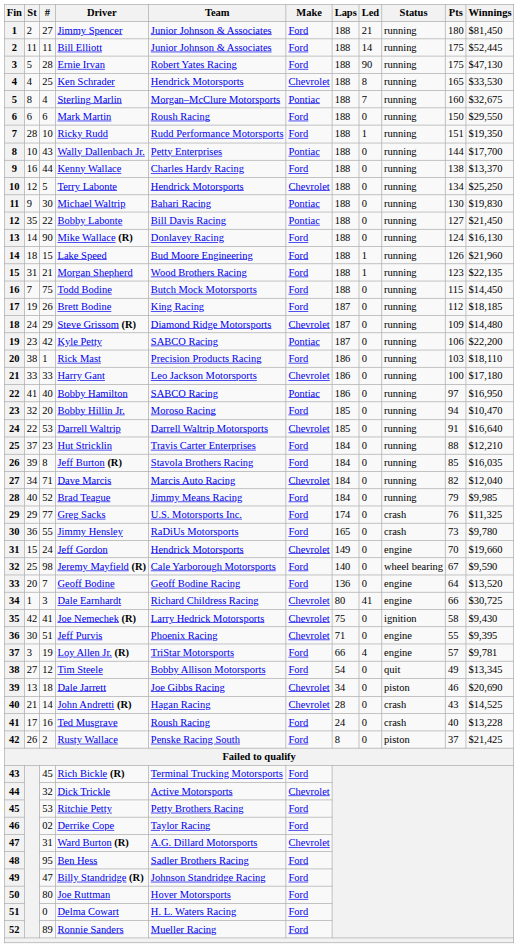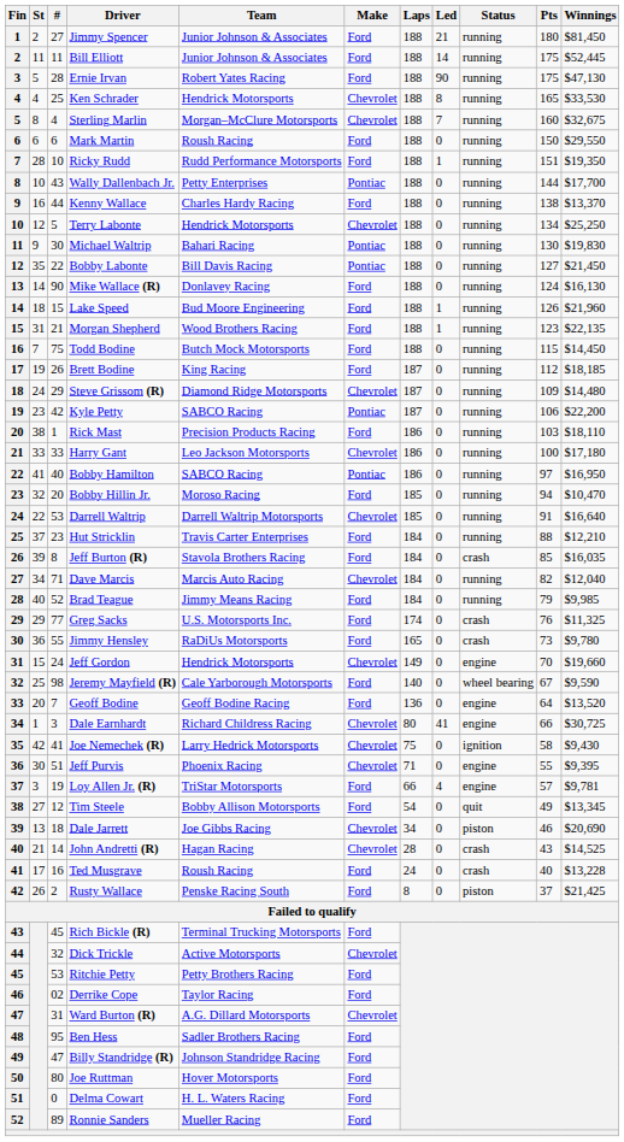 <table class="wikitable" style="font-size:95%">
 <tr>
 <th>Fin</th>
 <th>St</th>
 <th>#</th>
 <th>Driver</th>
 <th>Team</th>
 <th>Make</th>
 <th>Laps</th>
 <th>Led</th>
 <th>Status</th>
 <th>Pts</th>
 <th>Winnings</th>
 </tr>
 <tr>
 <th>1</th>
 <td>2</td>
 <td>27</td>
 <td><a href='#'>Jimmy Spencer</a></td>
 <td><a href='#'>Junior Johnson & Associates</a></td>
 <td><a href='#'>Ford</a></td>
 <td>188</td>
 <td>21</td>
 <td>running</td>
 <td>180</td>
 <td>$81,450</td>
 </tr>
 <tr>
 <th>2</th>
 <td>11</td>
 <td>11</td>
 <td><a href='#'>Bill Elliott</a></td>
 <td><a href='#'>Junior Johnson & Associates</a></td>
 <td><a href='#'>Ford</a></td>
 <td>188</td>
 <td>14</td>
 <td>running</td>
 <td>175</td>
 <td>$52,445</td>
 </tr>
 <tr>
 <th>3</th>
 <td>5</td>
 <td>28</td>
 <td><a href='#'>Ernie Irvan</a></td>
 <td><a href='#'>Robert Yates Racing</a></td>
 <td><a href='#'>Ford</a></td>
 <td>188</td>
 <td>90</td>
 <td>running</td>
 <td>175</td>
 <td>$47,130</td>
 </tr>
 <tr>
 <th>4</th>
 <td>4</td>
 <td>25</td>
 <td><a href='#'>Ken Schrader</a></td>
 <td><a href='#'>Hendrick Motorsports</a></td>
 <td><a href='#'>Chevrolet</a></td>
 <td>188</td>
 <td>8</td>
 <td>running</td>
 <td>165</td>
 <td>$33,530</td>
 </tr>
 <tr>
 <th>5</th>
 <td>8</td>
 <td>4</td>
 <td><a href='#'>Sterling Marlin</a></td>
 <td><a href='#'>Morgan–McClure Motorsports</a></td>
-<td><a href='#'>Pontiac</a></td>
+<td><a href='#'>Chevrolet</a></td>
 <td>188</td>
 <td>7</td>
 <td>running</td>
 <td>160</td>
 <td>$32,675</td>
 </tr>
 <tr>
 <th>6</th>
 <td>6</td>
 <td>6</td>
 <td><a href='#'>Mark Martin</a></td>
 <td><a href='#'>Roush Racing</a></td>
 <td><a href='#'>Ford</a></td>
 <td>188</td>
 <td>0</td>
 <td>running</td>
 <td>150</td>
 <td>$29,550</td>
 </tr>
 <tr>
 <th>7</th>
 <td>28</td>
 <td>10</td>
 <td><a href='#'>Ricky Rudd</a></td>
 <td><a href='#'>Rudd Performance Motorsports</a></td>
 <td><a href='#'>Ford</a></td>
 <td>188</td>
 <td>1</td>
 <td>running</td>
 <td>151</td>
 <td>$19,350</td>
 </tr>
 <tr>
 <th>8</th>
 <td>10</td>
 <td>43</td>
 <td><a href='#'>Wally Dallenbach Jr.</a></td>
 <td><a href='#'>Petty Enterprises</a></td>
 <td><a href='#'>Pontiac</a></td>
 <td>188</td>
 <td>0</td>
 <td>running</td>
 <td>144</td>
 <td>$17,700</td>
 </tr>
 <tr>
 <th>9</th>
 <td>16</td>
 <td>44</td>
 <td><a href='#'>Kenny Wallace</a></td>
 <td><a href='#'>Charles Hardy Racing</a></td>
 <td><a href='#'>Ford</a></td>
 <td>188</td>
 <td>0</td>
 <td>running</td>
 <td>138</td>
 <td>$13,370</td>
 </tr>
 <tr>
 <th>10</th>
 <td>12</td>
 <td>5</td>
 <td><a href='#'>Terry Labonte</a></td>
 <td><a href='#'>Hendrick Motorsports</a></td>
 <td><a href='#'>Chevrolet</a></td>
 <td>188</td>
 <td>0</td>
 <td>running</td>
 <td>134</td>
 <td>$25,250</td>
 </tr>
 <tr>
 <th>11</th>
 <td>9</td>
 <td>30</td>
 <td><a href='#'>Michael Waltrip</a></td>
 <td><a href='#'>Bahari Racing</a></td>
 <td><a href='#'>Pontiac</a></td>
 <td>188</td>
 <td>0</td>
 <td>running</td>
 <td>130</td>
 <td>$19,830</td>
 </tr>
 <tr>
 <th>12</th>
 <td>35</td>
 <td>22</td>
 <td><a href='#'>Bobby Labonte</a></td>
 <td><a href='#'>Bill Davis Racing</a></td>
 <td><a href='#'>Pontiac</a></td>
 <td>188</td>
 <td>0</td>
 <td>running</td>
 <td>127</td>
 <td>$21,450</td>
 </tr>
 <tr>
 <th>13</th>
 <td>14</td>
 <td>90</td>
 <td><a href='#'>Mike Wallace</a> <strong>(R)</strong></td>
 <td><a href='#'>Donlavey Racing</a></td>
 <td><a href='#'>Ford</a></td>
 <td>188</td>
 <td>0</td>
 <td>running</td>
 <td>124</td>
 <td>$16,130</td>
 </tr>
 <tr>
 <th>14</th>
 <td>18</td>
 <td>15</td>
 <td><a href='#'>Lake Speed</a></td>
 <td><a href='#'>Bud Moore Engineering</a></td>
 <td><a href='#'>Ford</a></td>
 <td>188</td>
 <td>1</td>
 <td>running</td>
 <td>126</td>
 <td>$21,960</td>
 </tr>
 <tr>
 <th>15</th>
 <td>31</td>
 <td>21</td>
 <td><a href='#'>Morgan Shepherd</a></td>
 <td><a href='#'>Wood Brothers Racing</a></td>
 <td><a href='#'>Ford</a></td>
 <td>188</td>
 <td>1</td>
 <td>running</td>
 <td>123</td>
 <td>$22,135</td>
 </tr>
 <tr>
 <th>16</th>
 <td>7</td>
 <td>75</td>
 <td><a href='#'>Todd Bodine</a></td>
 <td><a href='#'>Butch Mock Motorsports</a></td>
 <td><a href='#'>Ford</a></td>
 <td>188</td>
 <td>0</td>
 <td>running</td>
 <td>115</td>
 <td>$14,450</td>
 </tr>
 <tr>
 <th>17</th>
 <td>19</td>
 <td>26</td>
 <td><a href='#'>Brett Bodine</a></td>
 <td><a href='#'>King Racing</a></td>
 <td><a href='#'>Ford</a></td>
 <td>187</td>
 <td>0</td>
 <td>running</td>
 <td>112</td>
 <td>$18,185</td>
 </tr>
 <tr>
 <th>18</th>
 <td>24</td>
 <td>29</td>
 <td><a href='#'>Steve Grissom</a> <strong>(R)</strong></td>
 <td><a href='#'>Diamond Ridge Motorsports</a></td>
 <td><a href='#'>Chevrolet</a></td>
 <td>187</td>
 <td>0</td>
 <td>running</td>
 <td>109</td>
 <td>$14,480</td>
 </tr>
 <tr>
 <th>19</th>
 <td>23</td>
 <td>42</td>
 <td><a href='#'>Kyle Petty</a></td>
 <td><a href='#'>SABCO Racing</a></td>
 <td><a href='#'>Pontiac</a></td>
 <td>187</td>
 <td>0</td>
 <td>running</td>
 <td>106</td>
 <td>$22,200</td>
 </tr>
 <tr>
 <th>20</th>
 <td>38</td>
 <td>1</td>
 <td><a href='#'>Rick Mast</a></td>
 <td><a href='#'>Precision Products Racing</a></td>
 <td><a href='#'>Ford</a></td>
 <td>186</td>
 <td>0</td>
 <td>running</td>
 <td>103</td>
 <td>$18,110</td>
 </tr>
 <tr>
 <th>21</th>
 <td>33</td>
 <td>33</td>
 <td><a href='#'>Harry Gant</a></td>
 <td><a href='#'>Leo Jackson Motorsports</a></td>
 <td><a href='#'>Chevrolet</a></td>
 <td>186</td>
 <td>0</td>
 <td>running</td>
 <td>100</td>
 <td>$17,180</td>
 </tr>
 <tr>
 <th>22</th>
 <td>41</td>
 <td>40</td>
 <td><a href='#'>Bobby Hamilton</a></td>
 <td><a href='#'>SABCO Racing</a></td>
 <td><a href='#'>Pontiac</a></td>
 <td>186</td>
 <td>0</td>
 <td>running</td>
 <td>97</td>
 <td>$16,950</td>
 </tr>
 <tr>
 <th>23</th>
 <td>32</td>
 <td>20</td>
 <td><a href='#'>Bobby Hillin Jr.</a></td>
 <td><a href='#'>Moroso Racing</a></td>
 <td><a href='#'>Ford</a></td>
 <td>185</td>
 <td>0</td>
 <td>running</td>
 <td>94</td>
 <td>$10,470</td>
 </tr>
 <tr>
 <th>24</th>
 <td>22</td>
 <td>53</td>
 <td><a href='#'>Darrell Waltrip</a></td>
 <td><a href='#'>Darrell Waltrip Motorsports</a></td>
 <td><a href='#'>Chevrolet</a></td>
 <td>185</td>
 <td>0</td>
 <td>running</td>
 <td>91</td>
 <td>$16,640</td>
 </tr>
 <tr>
 <th>25</th>
 <td>37</td>
 <td>23</td>
 <td><a href='#'>Hut Stricklin</a></td>
 <td><a href='#'>Travis Carter Enterprises</a></td>
 <td><a href='#'>Ford</a></td>
 <td>184</td>
 <td>0</td>
 <td>running</td>
 <td>88</td>
 <td>$12,210</td>
 </tr>
 <tr>
 <th>26</th>
 <td>39</td>
 <td>8</td>
 <td><a href='#'>Jeff Burton</a> <strong>(R)</strong></td>
 <td><a href='#'>Stavola Brothers Racing</a></td>
 <td><a href='#'>Ford</a></td>
 <td>184</td>
 <td>0</td>
-<td>running</td>
+<td>crash</td>
 <td>85</td>
 <td>$16,035</td>
 </tr>
 <tr>
 <th>27</th>
 <td>34</td>
 <td>71</td>
 <td><a href='#'>Dave Marcis</a></td>
 <td><a href='#'>Marcis Auto Racing</a></td>
 <td><a href='#'>Chevrolet</a></td>
 <td>184</td>
 <td>0</td>
 <td>running</td>
 <td>82</td>
 <td>$12,040</td>
 </tr>
 <tr>
 <th>28</th>
 <td>40</td>
 <td>52</td>
 <td><a href='#'>Brad Teague</a></td>
 <td><a href='#'>Jimmy Means Racing</a></td>
 <td><a href='#'>Ford</a></td>
 <td>184</td>
 <td>0</td>
 <td>running</td>
 <td>79</td>
 <td>$9,985</td>
 </tr>
 <tr>
 <th>29</th>
 <td>29</td>
 <td>77</td>
 <td><a href='#'>Greg Sacks</a></td>
 <td><a href='#'>U.S. Motorsports Inc.</a></td>
 <td><a href='#'>Ford</a></td>
 <td>174</td>
 <td>0</td>
 <td>crash</td>
 <td>76</td>
 <td>$11,325</td>
 </tr>
 <tr>
 <th>30</th>
 <td>36</td>
 <td>55</td>
 <td><a href='#'>Jimmy Hensley</a></td>
 <td><a href='#'>RaDiUs Motorsports</a></td>
 <td><a href='#'>Ford</a></td>
 <td>165</td>
 <td>0</td>
 <td>crash</td>
 <td>73</td>
 <td>$9,780</td>
 </tr>
 <tr>
 <th>31</th>
 <td>15</td>
 <td>24</td>
 <td><a href='#'>Jeff Gordon</a></td>
 <td><a href='#'>Hendrick Motorsports</a></td>
 <td><a href='#'>Chevrolet</a></td>
 <td>149</td>
 <td>0</td>
 <td>engine</td>
 <td>70</td>
 <td>$19,660</td>
 </tr>
 <tr>
 <th>32</th>
 <td>25</td>
 <td>98</td>
 <td><a href='#'>Jeremy Mayfield</a> <strong>(R)</strong></td>
 <td><a href='#'>Cale Yarborough Motorsports</a></td>
 <td><a href='#'>Ford</a></td>
 <td>140</td>
 <td>0</td>
 <td>wheel bearing</td>
 <td>67</td>
 <td>$9,590</td>
 </tr>
 <tr>
 <th>33</th>
 <td>20</td>
 <td>7</td>
 <td><a href='#'>Geoff Bodine</a></td>
 <td><a href='#'>Geoff Bodine Racing</a></td>
 <td><a href='#'>Ford</a></td>
 <td>136</td>
 <td>0</td>
 <td>engine</td>
 <td>64</td>
 <td>$13,520</td>
 </tr>
 <tr>
 <th>34</th>
 <td>1</td>
 <td>3</td>
 <td><a href='#'>Dale Earnhardt</a></td>
 <td><a href='#'>Richard Childress Racing</a></td>
 <td><a href='#'>Chevrolet</a></td>
 <td>80</td>
 <td>41</td>
 <td>engine</td>
 <td>66</td>
 <td>$30,725</td>
 </tr>
 <tr>
 <th>35</th>
 <td>42</td>
 <td>41</td>
 <td><a href='#'>Joe Nemechek</a> <strong>(R)</strong></td>
 <td><a href='#'>Larry Hedrick Motorsports</a></td>
 <td><a href='#'>Chevrolet</a></td>
 <td>75</td>
 <td>0</td>
 <td>ignition</td>
 <td>58</td>
 <td>$9,430</td>
 </tr>
 <tr>
 <th>36</th>
 <td>30</td>
 <td>51</td>
 <td><a href='#'>Jeff Purvis</a></td>
 <td><a href='#'>Phoenix Racing</a></td>
 <td><a href='#'>Chevrolet</a></td>
 <td>71</td>
 <td>0</td>
 <td>engine</td>
 <td>55</td>
 <td>$9,395</td>
 </tr>
 <tr>
 <th>37</th>
 <td>3</td>
 <td>19</td>
 <td><a href='#'>Loy Allen Jr.</a> <strong>(R)</strong></td>
 <td><a href='#'>TriStar Motorsports</a></td>
 <td><a href='#'>Ford</a></td>
 <td>66</td>
 <td>4</td>
 <td>engine</td>
 <td>57</td>
 <td>$9,781</td>
 </tr>
 <tr>
 <th>38</th>
 <td>27</td>
 <td>12</td>
 <td><a href='#'>Tim Steele</a></td>
 <td><a href='#'>Bobby Allison Motorsports</a></td>
 <td><a href='#'>Ford</a></td>
 <td>54</td>
 <td>0</td>
 <td>quit</td>
 <td>49</td>
 <td>$13,345</td>
 </tr>
 <tr>
 <th>39</th>
 <td>13</td>
 <td>18</td>
 <td><a href='#'>Dale Jarrett</a></td>
 <td><a href='#'>Joe Gibbs Racing</a></td>
 <td><a href='#'>Chevrolet</a></td>
 <td>34</td>
 <td>0</td>
 <td>piston</td>
 <td>46</td>
 <td>$20,690</td>
 </tr>
 <tr>
 <th>40</th>
 <td>21</td>
 <td>14</td>
 <td><a href='#'>John Andretti</a> <strong>(R)</strong></td>
 <td><a href='#'>Hagan Racing</a></td>
 <td><a href='#'>Chevrolet</a></td>
 <td>28</td>
 <td>0</td>
 <td>crash</td>
 <td>43</td>
 <td>$14,525</td>
 </tr>
 <tr>
 <th>41</th>
 <td>17</td>
 <td>16</td>
 <td><a href='#'>Ted Musgrave</a></td>
 <td><a href='#'>Roush Racing</a></td>
 <td><a href='#'>Ford</a></td>
 <td>24</td>
 <td>0</td>
 <td>crash</td>
 <td>40</td>
 <td>$13,228</td>
 </tr>
 <tr>
 <th>42</th>
 <td>26</td>
 <td>2</td>
 <td><a href='#'>Rusty Wallace</a></td>
 <td><a href='#'>Penske Racing South</a></td>
 <td><a href='#'>Ford</a></td>
 <td>8</td>
 <td>0</td>
 <td>piston</td>
 <td>37</td>
 <td>$21,425</td>
 </tr>
 <tr>
 <th colspan="11">Failed to qualify</th>
 </tr>
 <tr>
 <th>43</th>
 <th rowspan="10"></th>
 <td>45</td>
 <td><a href='#'>Rich Bickle</a> <strong>(R)</strong></td>
 <td><a href='#'>Terminal Trucking Motorsports</a></td>
 <td><a href='#'>Ford</a></td>
 <th colspan="5" rowspan="10"></th>
 </tr>
 <tr>
 <th>44</th>
 <td>32</td>
 <td><a href='#'>Dick Trickle</a></td>
 <td><a href='#'>Active Motorsports</a></td>
 <td><a href='#'>Chevrolet</a></td>
 </tr>
 <tr>
 <th>45</th>
 <td>53</td>
 <td><a href='#'>Ritchie Petty</a></td>
 <td><a href='#'>Petty Brothers Racing</a></td>
 <td><a href='#'>Ford</a></td>
 </tr>
 <tr>
 <th>46</th>
 <td>02</td>
 <td><a href='#'>Derrike Cope</a></td>
 <td><a href='#'>Taylor Racing</a></td>
 <td><a href='#'>Ford</a></td>
 </tr>
 <tr>
 <th>47</th>
 <td>31</td>
 <td><a href='#'>Ward Burton</a> <strong>(R)</strong></td>
 <td><a href='#'>A.G. Dillard Motorsports</a></td>
 <td><a href='#'>Chevrolet</a></td>
 </tr>
 <tr>
 <th>48</th>
 <td>95</td>
 <td><a href='#'>Ben Hess</a></td>
 <td><a href='#'>Sadler Brothers Racing</a></td>
 <td><a href='#'>Ford</a></td>
 </tr>
 <tr>
 <th>49</th>
 <td>47</td>
 <td><a href='#'>Billy Standridge</a> <strong>(R)</strong></td>
 <td><a href='#'>Johnson Standridge Racing</a></td>
 <td><a href='#'>Ford</a></td>
 </tr>
 <tr>
 <th>50</th>
 <td>80</td>
 <td><a href='#'>Joe Ruttman</a></td>
 <td><a href='#'>Hover Motorsports</a></td>
 <td><a href='#'>Ford</a></td>
 </tr>
 <tr>
 <th>51</th>
 <td>0</td>
 <td><a href='#'>Delma Cowart</a></td>
 <td><a href='#'>H. L. Waters Racing</a></td>
 <td><a href='#'>Ford</a></td>
 </tr>
 <tr>
 <th>52</th>
 <td>89</td>
 <td><a href='#'>Ronnie Sanders</a></td>
 <td><a href='#'>Mueller Racing</a></td>
 <td><a href='#'>Ford</a></td>
 </tr>
 <tr>
 <th colspan="11"></th>
 </tr>
 </table>
